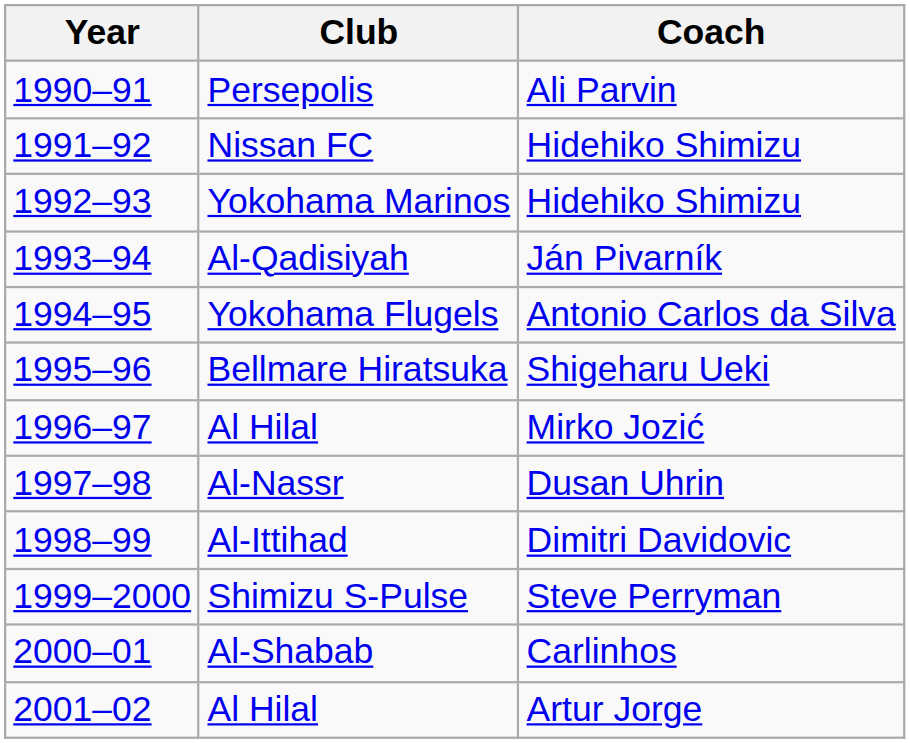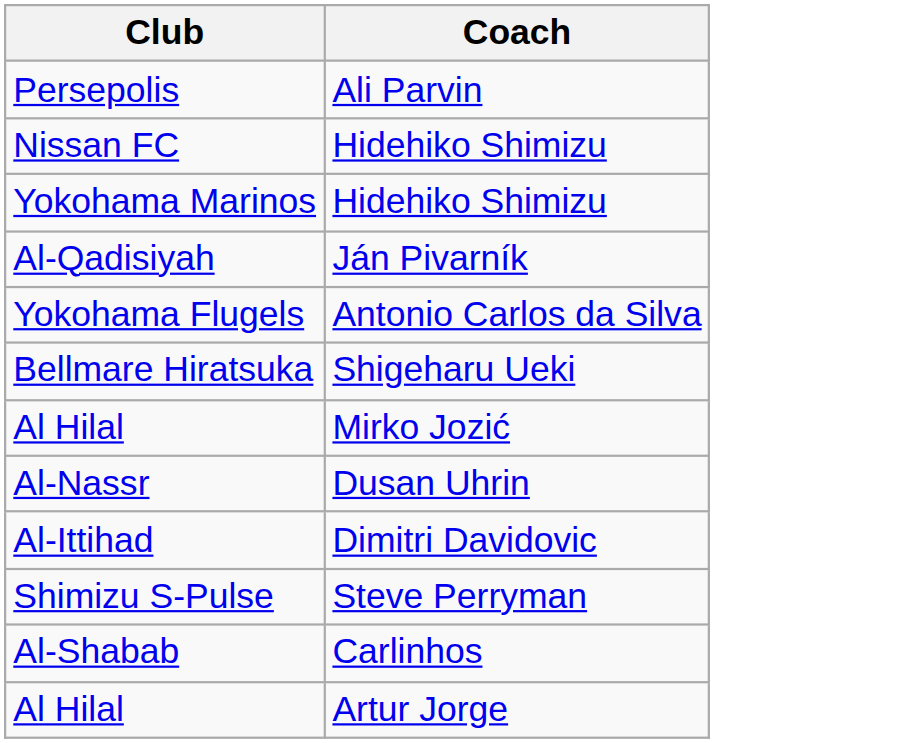 <table class="wikitable">
 <tr>
-<th>Year</th>
 <th>Club</th>
 <th>Coach</th>
 </tr>
 <tr>
-<td rowspan=1><a href='#'>1990–91</a></td>
 <td> <a href='#'>Persepolis</a></td>
 <td> <a href='#'>Ali Parvin</a></td>
 </tr>
 <tr>
-<td rowspan=1><a href='#'>1991–92</a></td>
 <td> <a href='#'>Nissan FC</a></td>
 <td> <a href='#'>Hidehiko Shimizu</a></td>
 </tr>
 <tr>
-<td rowspan=1><a href='#'>1992–93</a></td>
 <td> <a href='#'>Yokohama Marinos</a></td>
 <td> <a href='#'>Hidehiko Shimizu</a></td>
 </tr>
 <tr>
-<td rowspan=1><a href='#'>1993–94</a></td>
 <td> <a href='#'>Al-Qadisiyah</a></td>
 <td> <a href='#'>Ján Pivarník</a></td>
 </tr>
 <tr>
-<td rowspan=1><a href='#'>1994–95</a></td>
 <td> <a href='#'>Yokohama Flugels</a></td>
 <td> <a href='#'>Antonio Carlos da Silva</a></td>
 </tr>
 <tr>
-<td rowspan=1><a href='#'>1995–96</a></td>
 <td> <a href='#'>Bellmare Hiratsuka</a></td>
 <td> <a href='#'>Shigeharu Ueki</a></td>
 </tr>
 <tr>
-<td rowspan=1><a href='#'>1996–97</a></td>
 <td> <a href='#'>Al Hilal</a></td>
 <td> <a href='#'>Mirko Jozić</a></td>
 </tr>
 <tr>
-<td rowspan=1><a href='#'>1997–98</a></td>
 <td> <a href='#'>Al-Nassr</a></td>
 <td> <a href='#'>Dusan Uhrin</a></td>
 </tr>
 <tr>
-<td rowspan=1><a href='#'>1998–99</a></td>
 <td> <a href='#'>Al-Ittihad</a></td>
 <td> <a href='#'>Dimitri Davidovic</a></td>
 </tr>
 <tr>
-<td rowspan=1><a href='#'>1999–2000</a></td>
 <td> <a href='#'>Shimizu S-Pulse</a></td>
 <td> <a href='#'>Steve Perryman</a></td>
 </tr>
 <tr>
-<td rowspan=1><a href='#'>2000–01</a></td>
 <td> <a href='#'>Al-Shabab</a></td>
 <td> <a href='#'>Carlinhos</a></td>
 </tr>
 <tr>
-<td rowspan=1><a href='#'>2001–02</a></td>
 <td> <a href='#'>Al Hilal</a></td>
 <td> <a href='#'>Artur Jorge</a></td>
 </tr>
 </table>
